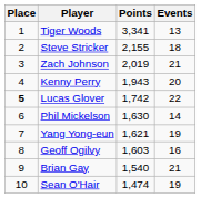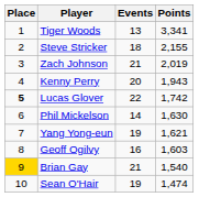 <table class="wikitable">
 <tr>
 <th>Place</th>
 <th>Player</th>
+<th>Events</th>
 <th>Points</th>
-<th>Events</th>
 </tr>
 <tr>
 <td style="text-align:center;">1</td>
 <td> <a href='#'>Tiger Woods</a></td>
+<td style="text-align:center;">13</td>
 <td style="text-align:center;">3,341</td>
-<td style="text-align:center;">13</td>
 </tr>
 <tr>
 <td style="text-align:center;">2</td>
 <td> <a href='#'>Steve Stricker</a></td>
+<td style="text-align:center;">18</td>
 <td style="text-align:center;">2,155</td>
-<td style="text-align:center;">18</td>
 </tr>
 <tr>
 <td style="text-align:center;">3</td>
 <td> <a href='#'>Zach Johnson</a></td>
+<td style="text-align:center;">21</td>
 <td style="text-align:center;">2,019</td>
-<td style="text-align:center;">21</td>
 </tr>
 <tr>
 <td style="text-align:center;">4</td>
 <td> <a href='#'>Kenny Perry</a></td>
+<td style="text-align:center;">20</td>
 <td style="text-align:center;">1,943</td>
-<td style="text-align:center;">20</td>
 </tr>
 <tr>
 <td style="text-align:center;"><strong>5</strong></td>
 <td> <a href='#'>Lucas Glover</a></td>
+<td style="text-align:center;">22</td>
 <td style="text-align:center;">1,742</td>
-<td style="text-align:center;">22</td>
 </tr>
 <tr>
 <td style="text-align:center;">6</td>
 <td> <a href='#'>Phil Mickelson</a></td>
+<td style="text-align:center;">14</td>
 <td style="text-align:center;">1,630</td>
-<td style="text-align:center;">14</td>
 </tr>
 <tr>
 <td style="text-align:center;">7</td>
 <td> <a href='#'>Yang Yong-eun</a></td>
+<td style="text-align:center;">19</td>
 <td style="text-align:center;">1,621</td>
-<td style="text-align:center;">19</td>
 </tr>
 <tr>
 <td style="text-align:center;">8</td>
 <td> <a href='#'>Geoff Ogilvy</a></td>
+<td style="text-align:center;">16</td>
 <td style="text-align:center;">1,603</td>
-<td style="text-align:center;">16</td>
 </tr>
 <tr>
-<td style="text-align:center;">9</td>
+<td style="background: gold; text-align:center;">9</td>
 <td> <a href='#'>Brian Gay</a></td>
+<td style="text-align:center;">21</td>
 <td style="text-align:center;">1,540</td>
-<td style="text-align:center;">21</td>
 </tr>
 <tr>
 <td style="text-align:center;">10</td>
 <td> <a href='#'>Sean O'Hair</a></td>
+<td style="text-align:center;">19</td>
 <td style="text-align:center;">1,474</td>
-<td style="text-align:center;">19</td>
 </tr>
 </table>
